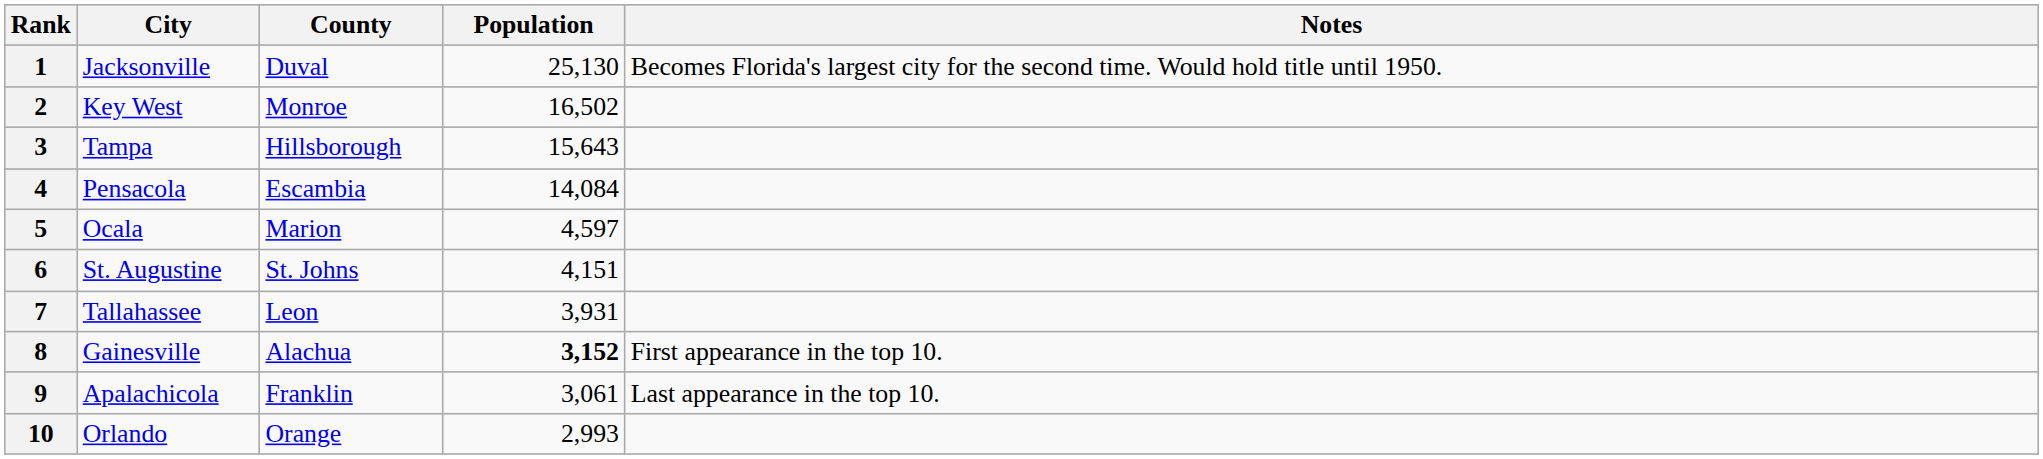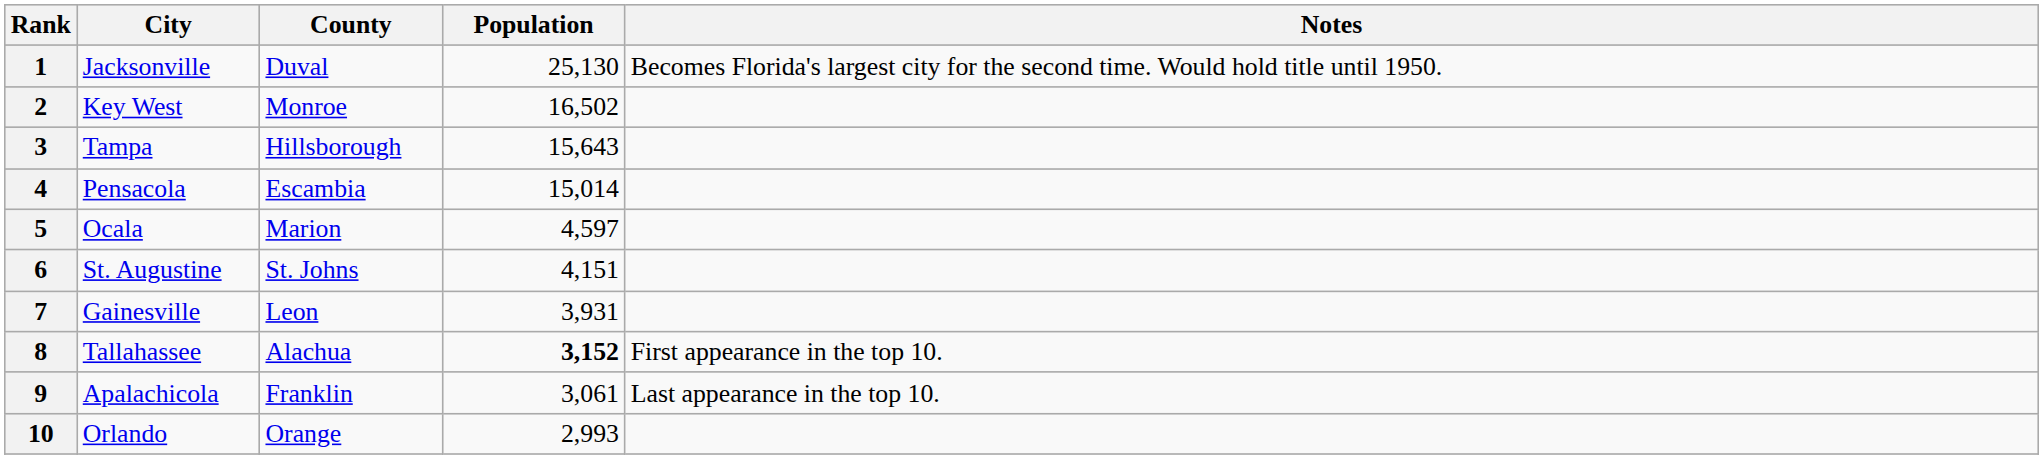 <table class="wikitable plainrowheaders" style="width:100%">
 <tr>
 <th scope="col" style="width:3%;">Rank</th>
 <th scope="col" style="width:9%;">City</th>
 <th scope="col" style="width:9%;">County</th>
 <th scope="col" style="width:9%;">Population</th>
 <th scope="col" style="width:70%;">Notes</th>
 </tr>
 <tr>
 <th scope="row">1</th>
 <td><a href='#'>Jacksonville</a></td>
 <td><a href='#'>Duval</a></td>
 <td align="right">25,130</td>
 <td>Becomes Florida's largest city for the second time. Would hold title until 1950.</td>
 </tr>
 <tr>
 <th scope="row">2</th>
 <td><a href='#'>Key West</a></td>
 <td><a href='#'>Monroe</a></td>
 <td align="right">16,502</td>
 <td></td>
 </tr>
 <tr>
 <th scope="row">3</th>
 <td><a href='#'>Tampa</a></td>
 <td><a href='#'>Hillsborough</a></td>
 <td align="right">15,643</td>
 <td></td>
 </tr>
 <tr>
 <th scope="row">4</th>
 <td><a href='#'>Pensacola</a></td>
 <td><a href='#'>Escambia</a></td>
-<td align="right">14,084</td>
+<td align="right">15,014</td>
 <td></td>
 </tr>
 <tr>
 <th scope="row">5</th>
 <td><a href='#'>Ocala</a></td>
 <td><a href='#'>Marion</a></td>
 <td align="right">4,597</td>
 <td></td>
 </tr>
 <tr>
 <th scope="row">6</th>
 <td><a href='#'>St. Augustine</a></td>
 <td><a href='#'>St. Johns</a></td>
 <td align="right">4,151</td>
 <td></td>
 </tr>
 <tr>
 <th scope="row">7</th>
-<td><a href='#'>Tallahassee</a></td>
+<td><a href='#'>Gainesville</a></td>
 <td><a href='#'>Leon</a></td>
 <td align="right">3,931</td>
 <td></td>
 </tr>
 <tr>
 <th scope="row">8</th>
-<td><a href='#'>Gainesville</a></td>
+<td><a href='#'>Tallahassee</a></td>
 <td><a href='#'>Alachua</a></td>
 <td align="right"><strong>3,152</strong></td>
 <td>First appearance in the top 10.</td>
 </tr>
 <tr>
 <th scope="row">9</th>
 <td><a href='#'>Apalachicola</a></td>
 <td><a href='#'>Franklin</a></td>
 <td align="right">3,061</td>
 <td>Last appearance in the top 10.</td>
 </tr>
 <tr>
 <th scope="row">10</th>
 <td><a href='#'>Orlando</a></td>
 <td><a href='#'>Orange</a></td>
 <td align="right">2,993</td>
 <td></td>
 </tr>
 </table>
